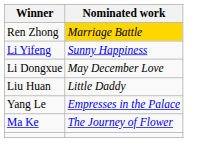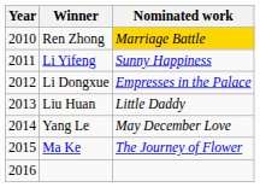 <table class="wikitable">
 <tr>
+<th>Year</th>
 <th>Winner</th>
 <th>Nominated work</th>
 </tr>
 <tr>
+<td>2010</td>
 <td>Ren Zhong</td>
 <td style="background: gold;"><em>Marriage Battle</em></td>
 </tr>
 <tr>
+<td>2011</td>
 <td><a href='#'>Li Yifeng</a></td>
 <td><em><a href='#'>Sunny Happiness</a></em></td>
 </tr>
 <tr>
+<td>2012</td>
 <td>Li Dongxue</td>
-<td><em>May December Love</em></td>
+<td><em><a href='#'>Empresses in the Palace</a></em></td>
 </tr>
 <tr>
+<td>2013</td>
 <td>Liu Huan</td>
 <td><em>Little Daddy</em></td>
 </tr>
 <tr>
+<td>2014</td>
 <td>Yang Le</td>
-<td><em><a href='#'>Empresses in the Palace</a></em></td>
+<td><em>May December Love</em></td>
 </tr>
 <tr>
+<td>2015</td>
 <td><a href='#'>Ma Ke</a></td>
 <td><em><a href='#'>The Journey of Flower</a></em></td>
 </tr>
 <tr>
+<td>2016</td>
 <td></td>
 <td></td>
 </tr>
 </table>
